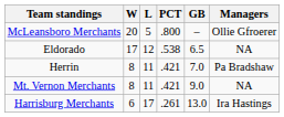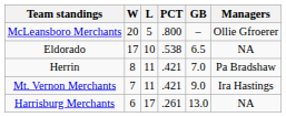 <table class="wikitable">
 <tr>
 <th>Team standings</th>
 <th>W</th>
 <th>L</th>
 <th>PCT</th>
 <th>GB</th>
 <th>Managers</th>
 </tr>
 <tr align=center>
 <td><a href='#'>McLeansboro Merchants</a></td>
 <td>20</td>
 <td>5</td>
 <td>.800</td>
 <td>–</td>
 <td>Ollie Gfroerer</td>
 </tr>
 <tr align=center>
 <td>Eldorado</td>
 <td>17</td>
-<td>12</td>
+<td>10</td>
 <td>.538</td>
 <td>6.5</td>
 <td>NA</td>
 </tr>
 <tr align=center>
 <td>Herrin</td>
 <td>8</td>
 <td>11</td>
 <td>.421</td>
 <td>7.0</td>
 <td>Pa Bradshaw</td>
 </tr>
 <tr align=center>
 <td><a href='#'>Mt. Vernon Merchants</a></td>
-<td>8</td>
+<td>7</td>
 <td>11</td>
 <td>.421</td>
 <td>9.0</td>
-<td>NA</td>
+<td>Ira Hastings</td>
 </tr>
 <tr align=center>
 <td><a href='#'>Harrisburg Merchants</a></td>
 <td>6</td>
 <td>17</td>
 <td>.261</td>
 <td>13.0</td>
-<td>Ira Hastings</td>
+<td>NA</td>
 </tr>
 </table>
